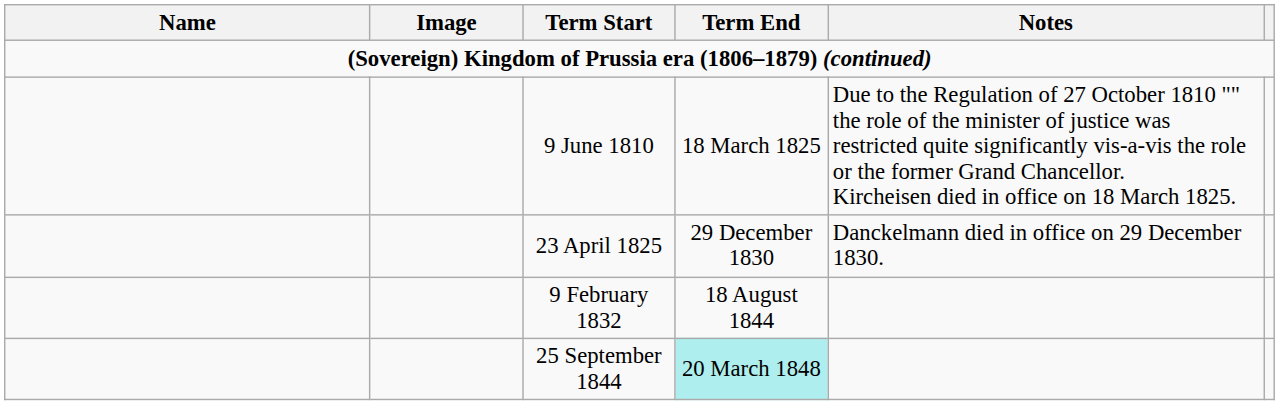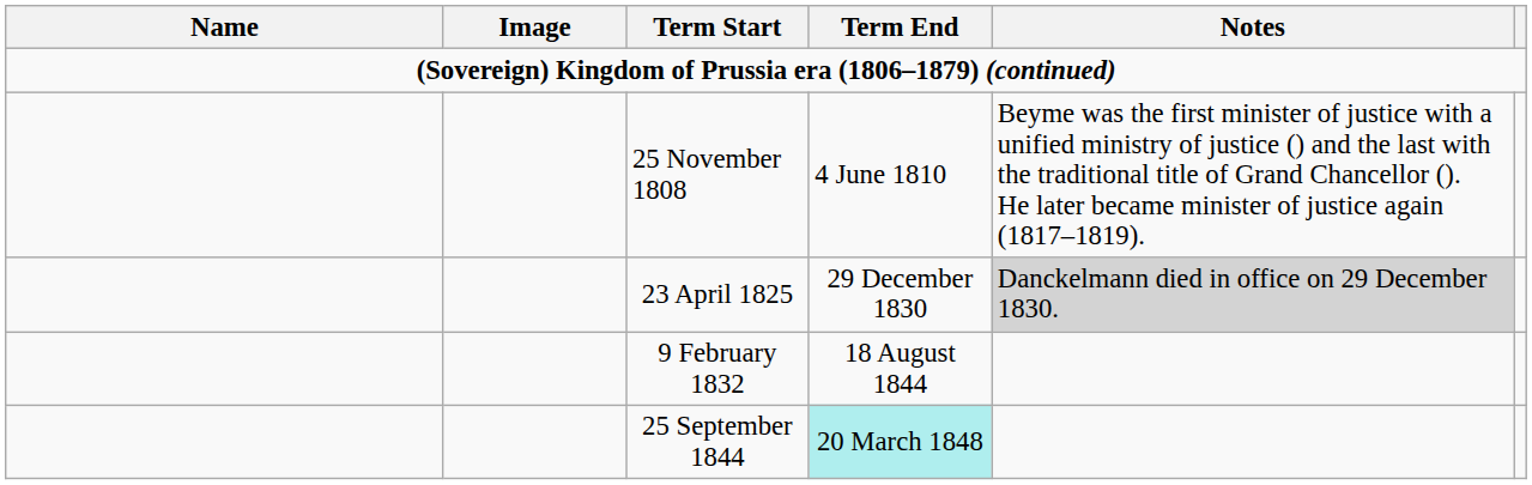 <table class="wikitable" stye=l"text-align: center;">
 <tr>
 <th width="250">Name</th>
 <th width="100">Image</th>
 <th width="100">Term Start</th>
 <th width="100">Term End</th>
 <th width="300">Notes</th>
 <th></th>
 </tr>
 <tr>
 <td colspan="6" align="center"><strong>(Sovereign) Kingdom of Prussia era (1806–1879) <em>(continued)<strong><em></td>
 </tr>
 <tr>
 <td></td>
-<td align="center"></td>
-<td align="center">9 June 1810</td>
-<td align="center">18 March 1825</td>
-<td>Due to the Regulation of 27 October 1810 "" the role of the minister of justice was restricted quite significantly vis-a-vis the role or the former Grand Chancellor.<br>Kircheisen died in office on 18 March 1825.</td>
+<td></td>
+<td>25 November 1808</td>
+<td>4 June 1810</td>
+<td>Beyme was the first minister of justice with a unified ministry of justice () and the last with the traditional title of Grand Chancellor ().<br>He later became minister of justice again (1817–1819).</td>
 <td></td>
 </tr>
 <tr>
 <td></td>
 <td align="center"></td>
 <td align="center">23 April 1825</td>
 <td align="center">29 December 1830</td>
-<td>Danckelmann died in office on 29 December 1830.</td>
+<td style="background: lightgrey;">Danckelmann died in office on 29 December 1830.</td>
 <td></td>
 </tr>
 <tr>
 <td></td>
 <td align="center"></td>
 <td align="center">9 February 1832</td>
 <td align="center">18 August 1844</td>
 <td></td>
 <td></td>
 </tr>
 <tr>
 <td></td>
 <td align="center"></td>
 <td align="center">25 September 1844</td>
 <td align="center" style="background: paleturquoise;">20 March 1848</td>
 <td></td>
 <td></td>
 </tr>
 </table>
